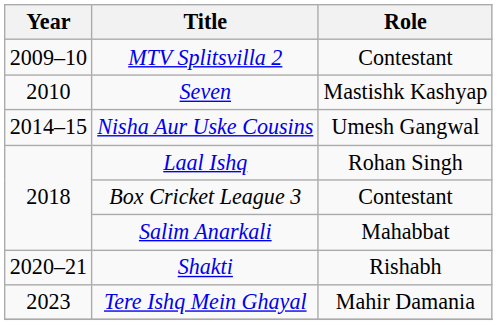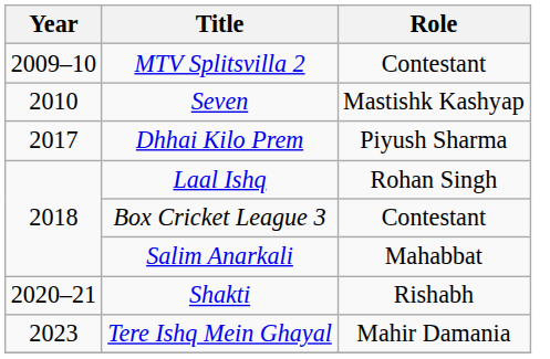 <table class="wikitable sortable" style="text-align:center;">
 <tr>
 <th>Year</th>
 <th>Title</th>
 <th>Role</th>
 </tr>
 <tr>
 <td>2009–10</td>
 <td><em><a href='#'>MTV Splitsvilla 2</a></em></td>
 <td>Contestant</td>
 </tr>
 <tr>
 <td>2010</td>
 <td><em><a href='#'>Seven</a></em></td>
 <td>Mastishk Kashyap</td>
 </tr>
 <tr>
-<td>2014–15</td>
-<td><em><a href='#'>Nisha Aur Uske Cousins</a></em></td>
-<td>Umesh Gangwal</td>
+<td>2017</td>
+<td><em><a href='#'>Dhhai Kilo Prem</a></em></td>
+<td>Piyush Sharma</td>
 </tr>
 <tr>
 <td rowspan="3">2018</td>
 <td><em><a href='#'>Laal Ishq</a></em></td>
 <td>Rohan Singh</td>
 </tr>
 <tr>
 <td><em>Box Cricket League 3</em></td>
 <td>Contestant</td>
 </tr>
 <tr>
 <td><em><a href='#'>Salim Anarkali</a></em></td>
 <td>Mahabbat</td>
 </tr>
 <tr>
 <td>2020–21</td>
 <td><em><a href='#'>Shakti</a></em></td>
 <td>Rishabh</td>
 </tr>
 <tr>
 <td>2023</td>
 <td><em><a href='#'>Tere Ishq Mein Ghayal</a></em></td>
 <td>Mahir Damania</td>
 </tr>
 <tr>
 </tr>
 </table>
